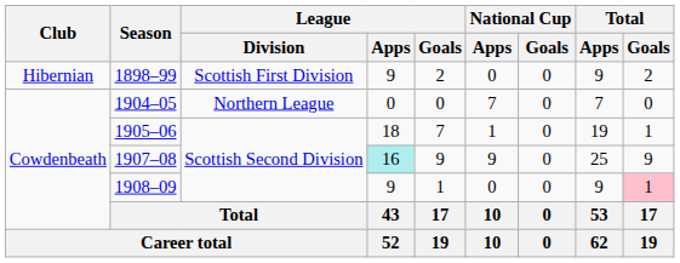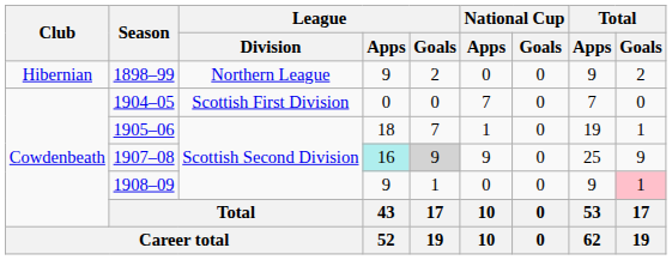 <table class="wikitable" style="text-align: center;">
 <tr>
 <th rowspan="2">Club</th>
 <th rowspan="2">Season</th>
 <th colspan="3">League</th>
 <th colspan="2">National Cup</th>
 <th colspan="2">Total</th>
 </tr>
 <tr>
 <th>Division</th>
 <th>Apps</th>
 <th>Goals</th>
 <th>Apps</th>
 <th>Goals</th>
 <th>Apps</th>
 <th>Goals</th>
 </tr>
 <tr>
 <td><a href='#'>Hibernian</a></td>
 <td><a href='#'>1898–99</a></td>
-<td><a href='#'>Scottish First Division</a></td>
+<td><a href='#'>Northern League</a></td>
 <td>9</td>
 <td>2</td>
 <td>0</td>
 <td>0</td>
 <td>9</td>
 <td>2</td>
 </tr>
 <tr>
 <td rowspan="5"><a href='#'>Cowdenbeath</a></td>
 <td><a href='#'>1904–05</a></td>
-<td><a href='#'>Northern League</a></td>
+<td><a href='#'>Scottish First Division</a></td>
 <td>0</td>
 <td>0</td>
 <td>7</td>
 <td>0</td>
 <td>7</td>
 <td>0</td>
 </tr>
 <tr>
 <td><a href='#'>1905–06</a></td>
 <td rowspan="3"><a href='#'>Scottish Second Division</a></td>
 <td>18</td>
 <td>7</td>
 <td>1</td>
 <td>0</td>
 <td>19</td>
 <td>1</td>
 </tr>
 <tr>
 <td><a href='#'>1907–08</a></td>
 <td style="background: paleturquoise;">16</td>
-<td>9</td>
+<td style="background: lightgrey;">9</td>
 <td>9</td>
 <td>0</td>
 <td>25</td>
 <td>9</td>
 </tr>
 <tr>
 <td><a href='#'>1908–09</a></td>
 <td>9</td>
 <td>1</td>
 <td>0</td>
 <td>0</td>
 <td>9</td>
 <td style="background: pink;">1</td>
 </tr>
 <tr>
 <th colspan="2">Total</th>
 <th>43</th>
 <th>17</th>
 <th>10</th>
 <th>0</th>
 <th>53</th>
 <th>17</th>
 </tr>
 <tr>
 <th colspan="3">Career total</th>
 <th>52</th>
 <th>19</th>
 <th>10</th>
 <th>0</th>
 <th>62</th>
 <th>19</th>
 </tr>
 </table>
